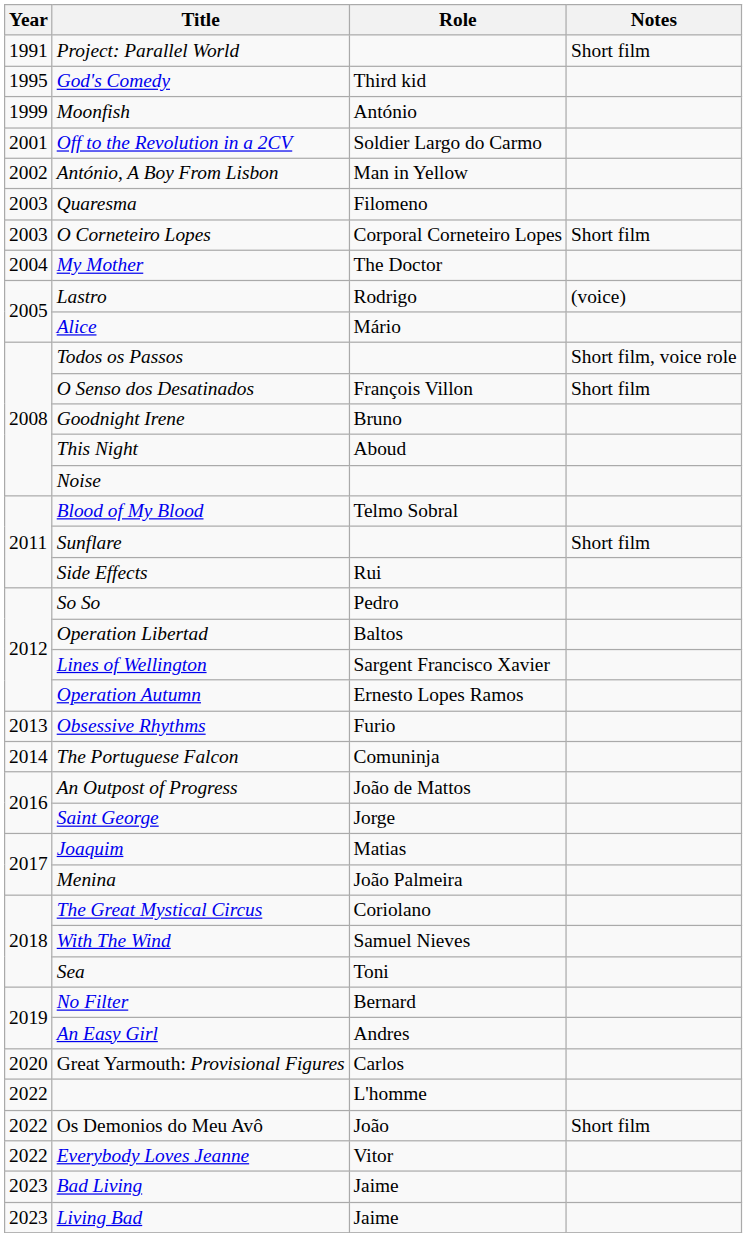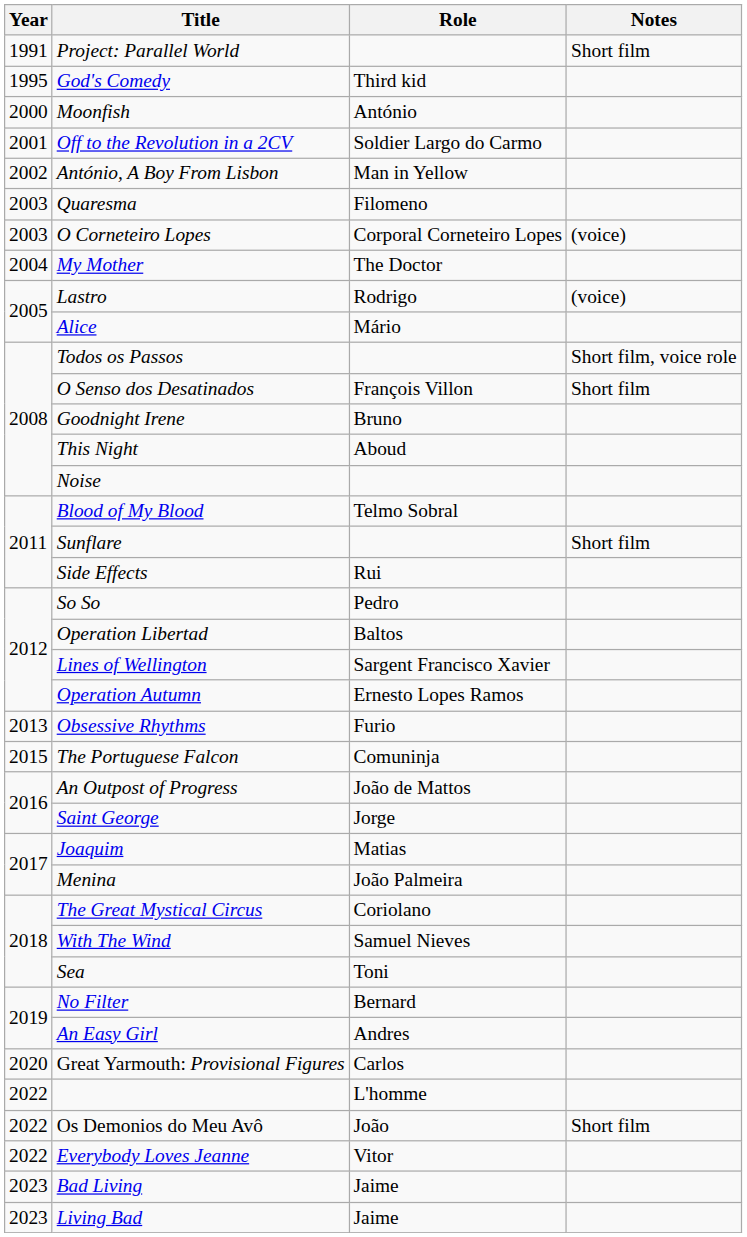 <table class="wikitable sortable">
 <tr>
 <th>Year</th>
 <th>Title</th>
 <th>Role</th>
 <th>Notes</th>
 </tr>
 <tr>
 <td>1991</td>
 <td><em>Project: Parallel World</em></td>
 <td></td>
 <td>Short film</td>
 </tr>
 <tr>
 <td>1995</td>
 <td><em><a href='#'>God's Comedy</a></em></td>
 <td>Third kid</td>
 <td></td>
 </tr>
 <tr>
-<td>1999</td>
+<td>2000</td>
 <td><em>Moonfish</em></td>
 <td>António</td>
 <td></td>
 </tr>
 <tr>
 <td>2001</td>
 <td><a href='#'><em>Off to the Revolution in a 2CV</em></a></td>
 <td>Soldier Largo do Carmo</td>
 <td></td>
 </tr>
 <tr>
 <td>2002</td>
 <td><em>António, A Boy From Lisbon</em></td>
 <td>Man in Yellow</td>
 <td></td>
 </tr>
 <tr>
 <td>2003</td>
 <td><em>Quaresma</em></td>
 <td>Filomeno</td>
 <td></td>
 </tr>
 <tr>
 <td>2003</td>
 <td><em>O Corneteiro Lopes</em></td>
 <td>Corporal Corneteiro Lopes</td>
-<td>Short film</td>
+<td>(voice)</td>
 </tr>
 <tr>
 <td>2004</td>
 <td><em><a href='#'>My Mother</a></em></td>
 <td>The Doctor</td>
 <td></td>
 </tr>
 <tr>
 <td rowspan="2">2005</td>
 <td><em>Lastro</em></td>
 <td>Rodrigo</td>
 <td>(voice)</td>
 </tr>
 <tr>
 <td><em><a href='#'>Alice</a></em></td>
 <td>Mário</td>
 <td></td>
 </tr>
 <tr>
 <td rowspan="5">2008</td>
 <td><em>Todos os Passos</em></td>
 <td></td>
 <td>Short film, voice role</td>
 </tr>
 <tr>
 <td><em>O Senso dos Desatinados</em></td>
 <td>François Villon</td>
 <td>Short film</td>
 </tr>
 <tr>
 <td><em>Goodnight Irene</em></td>
 <td>Bruno</td>
 <td></td>
 </tr>
 <tr>
 <td><em>This Night</em></td>
 <td>Aboud</td>
 <td></td>
 </tr>
 <tr>
 <td><em>Noise</em></td>
 <td></td>
 <td></td>
 </tr>
 <tr>
 <td rowspan="3">2011</td>
 <td><a href='#'><em>Blood of My Blood</em></a></td>
 <td>Telmo Sobral</td>
 <td></td>
 </tr>
 <tr>
 <td><em>Sunflare</em></td>
 <td></td>
 <td>Short film</td>
 </tr>
 <tr>
 <td><em>Side Effects</em></td>
 <td>Rui</td>
 <td></td>
 </tr>
 <tr>
 <td rowspan="4">2012</td>
 <td><em>So So</em></td>
 <td>Pedro</td>
 <td></td>
 </tr>
 <tr>
 <td><em>Operation Libertad</em></td>
 <td>Baltos</td>
 <td></td>
 </tr>
 <tr>
 <td><em><a href='#'>Lines of Wellington</a></em></td>
 <td>Sargent Francisco Xavier</td>
 <td></td>
 </tr>
 <tr>
 <td><em><a href='#'>Operation Autumn</a></em></td>
 <td>Ernesto Lopes Ramos</td>
 <td></td>
 </tr>
 <tr>
 <td>2013</td>
 <td><em><a href='#'>Obsessive Rhythms</a></em></td>
 <td>Furio</td>
 <td></td>
 </tr>
 <tr>
-<td>2014</td>
+<td>2015</td>
 <td><em>The Portuguese Falcon</em></td>
 <td>Comuninja</td>
 <td></td>
 </tr>
 <tr>
 <td rowspan="2">2016</td>
 <td><em>An Outpost of Progress</em></td>
 <td>João de Mattos</td>
 <td></td>
 </tr>
 <tr>
 <td><em><a href='#'>Saint George</a></em></td>
 <td>Jorge</td>
 <td></td>
 </tr>
 <tr>
 <td rowspan="2">2017</td>
 <td><em><a href='#'>Joaquim</a></em></td>
 <td>Matias</td>
 <td></td>
 </tr>
 <tr>
 <td><em>Menina</em></td>
 <td>João Palmeira</td>
 <td></td>
 </tr>
 <tr>
 <td rowspan="3">2018</td>
 <td><a href='#'><em>The Great Mystical Circus</em></a></td>
 <td>Coriolano</td>
 <td></td>
 </tr>
 <tr>
 <td><em><a href='#'>With The Wind</a></em></td>
 <td>Samuel Nieves</td>
 <td></td>
 </tr>
 <tr>
 <td><em>Sea</em></td>
 <td>Toni</td>
 <td></td>
 </tr>
 <tr>
 <td rowspan="2">2019</td>
 <td><em><a href='#'>No Filter</a></em></td>
 <td>Bernard</td>
 <td></td>
 </tr>
 <tr>
 <td><em><a href='#'>An Easy Girl</a></em></td>
 <td>Andres</td>
 <td></td>
 </tr>
 <tr>
 <td>2020</td>
 <td>Great Yarmouth: <em>Provisional Figures</em></td>
 <td>Carlos</td>
 <td></td>
 </tr>
 <tr>
 <td>2022</td>
 <td><em></em></td>
 <td>L'homme</td>
 <td></td>
 </tr>
 <tr>
 <td>2022</td>
 <td>Os Demonios do Meu Avô</td>
 <td>João</td>
 <td>Short film</td>
 </tr>
 <tr>
 <td>2022</td>
 <td><em><a href='#'>Everybody Loves Jeanne</a></em></td>
 <td>Vitor</td>
 <td></td>
 </tr>
 <tr>
 <td>2023</td>
 <td><em><a href='#'>Bad Living</a></em></td>
 <td>Jaime</td>
 <td></td>
 </tr>
 <tr>
 <td>2023</td>
 <td><em><a href='#'>Living Bad</a></em></td>
 <td>Jaime</td>
 <td></td>
 </tr>
 </table>
